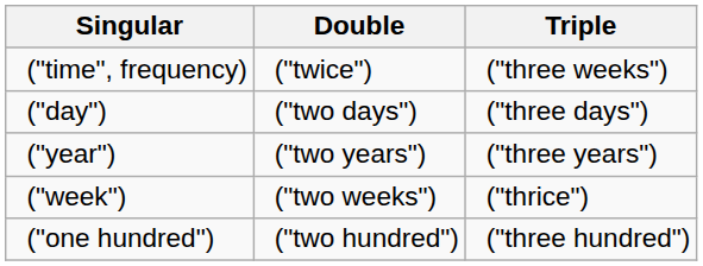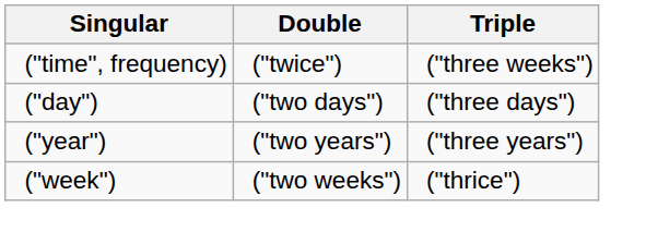 <table class="wikitable">
 <tr>
 <th>Singular</th>
 <th>Double</th>
 <th>Triple</th>
 </tr>
 <tr>
 <td>    ("time", frequency)</td>
 <td>    ("twice")</td>
 <td>    ("three weeks")</td>
 </tr>
 <tr>
 <td>    ("day")</td>
 <td>    ("two days")</td>
 <td>    ("three days")</td>
 </tr>
 <tr>
 <td>    ("year")</td>
 <td>    ("two years")</td>
 <td>    ("three years")</td>
 </tr>
 <tr>
 <td>    ("week")</td>
 <td>    ("two weeks")</td>
 <td>    ("thrice")</td>
 </tr>
-<tr>
-<td>    ("one hundred")</td>
-<td>    ("two hundred")</td>
-<td>    ("three hundred")</td>
-</tr>
 </table>
